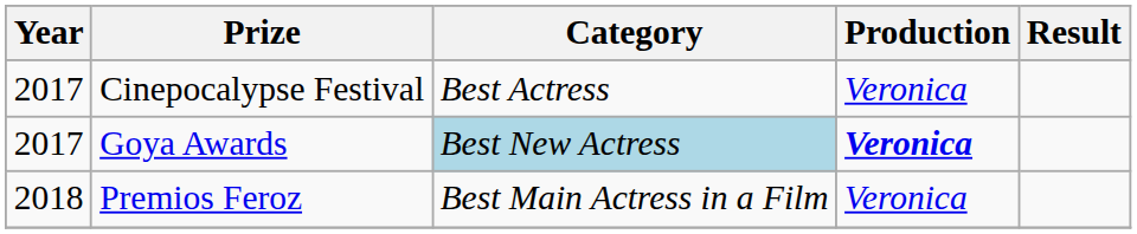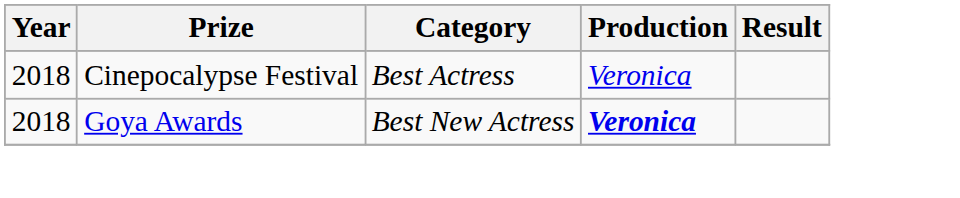 <table class="wikitable">
 <tr>
 <th>Year</th>
 <th>Prize</th>
 <th>Category</th>
 <th>Production</th>
 <th>Result</th>
 </tr>
 <tr>
-<td>2017</td>
+<td>2018</td>
 <td>Cinepocalypse Festival</td>
 <td><em>Best Actress</em></td>
 <td><em><a href='#'>Veronica</a></em></td>
 <td></td>
 </tr>
 <tr>
-<td>2017</td>
+<td>2018</td>
 <td><a href='#'>Goya Awards</a></td>
-<td style="background: lightblue;"><em>Best New Actress</em></td>
+<td><em>Best New Actress</em></td>
 <td><strong><em><a href='#'>Veronica</a></em></strong></td>
-<td></td>
-</tr>
-<tr>
-<td>2018</td>
-<td><a href='#'>Premios Feroz</a></td>
-<td><em>Best Main Actress in a Film</em></td>
-<td><em><a href='#'>Veronica</a></em></td>
 <td></td>
 </tr>
 <tr>
 </tr>
 </table>
